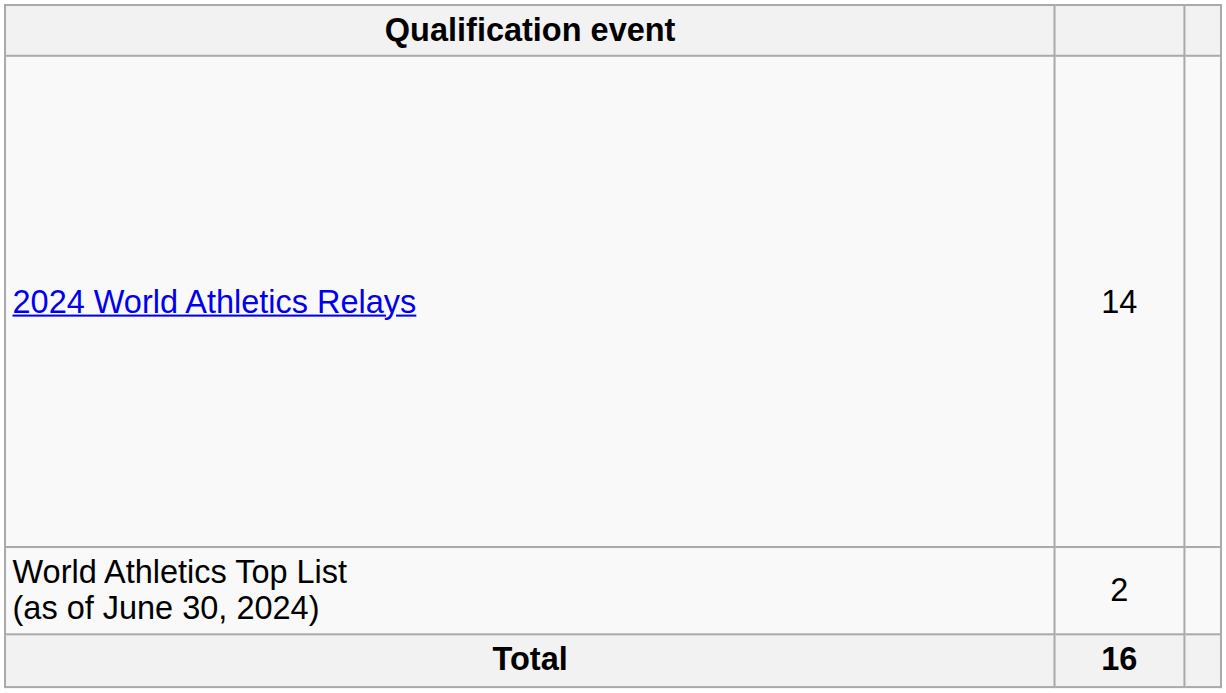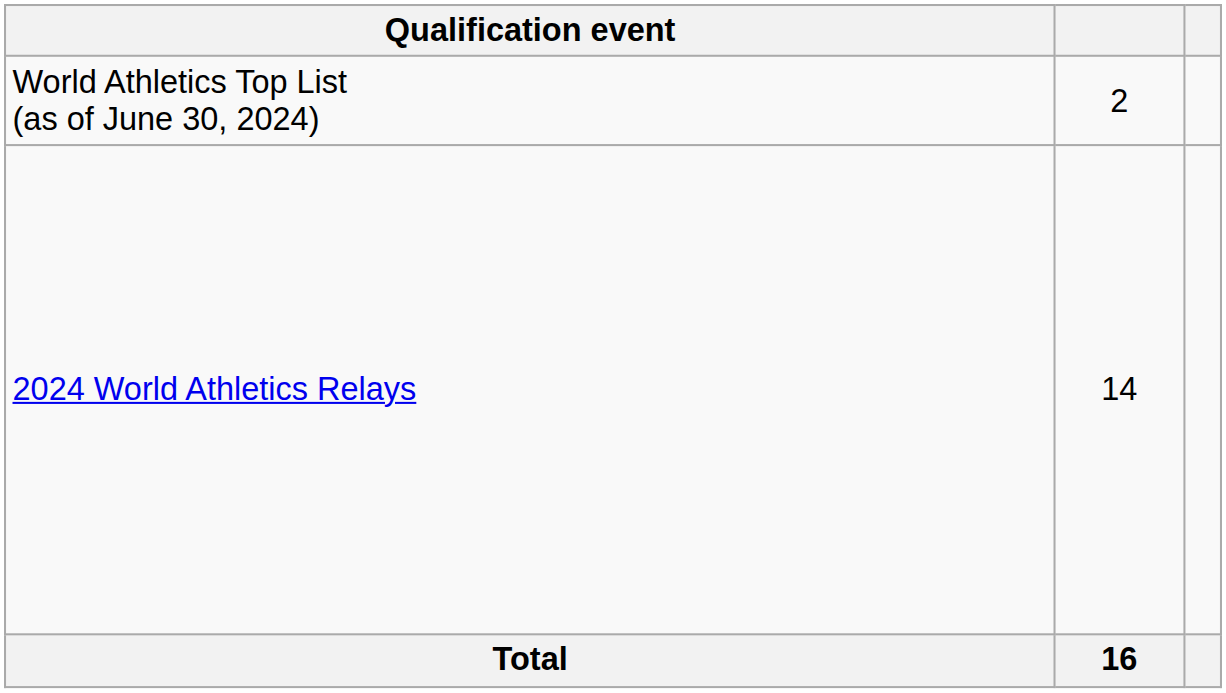 <table class=wikitable style="text-align:left" width=600>
 <tr>
 <th>Qualification event</th>
 <th></th>
 <th></th>
 </tr>
 <tr>
+<td>World Athletics Top List<br>(as of June 30, 2024)</td>
+<td align=center>2</td>
+<td><br></td>
+</tr>
+<tr>
 <td><a href='#'>2024 World Athletics Relays</a></td>
 <td align=center>14</td>
 <td><br><br><br><br><br><br><br><br><br><br><br><br><br></td>
-</tr>
-<tr>
-<td>World Athletics Top List<br>(as of June 30, 2024)</td>
-<td align=center>2</td>
-<td><br></td>
 </tr>
 <tr>
 <th>Total</th>
 <th>16</th>
 <th></th>
 </tr>
 </table>
